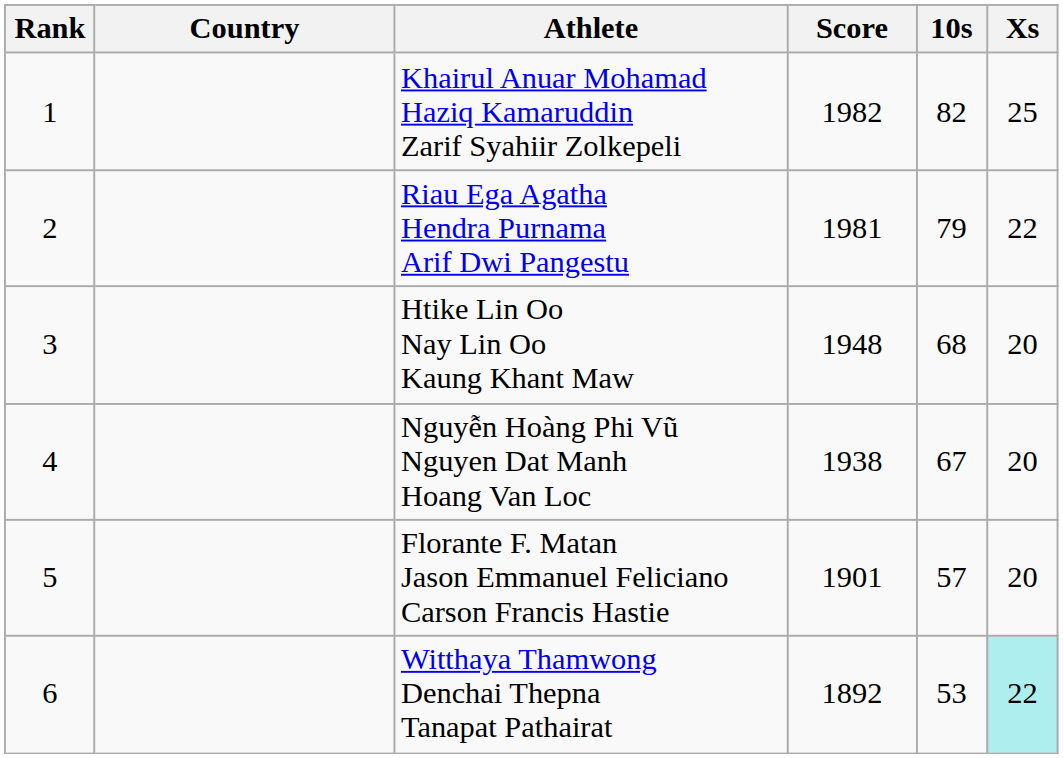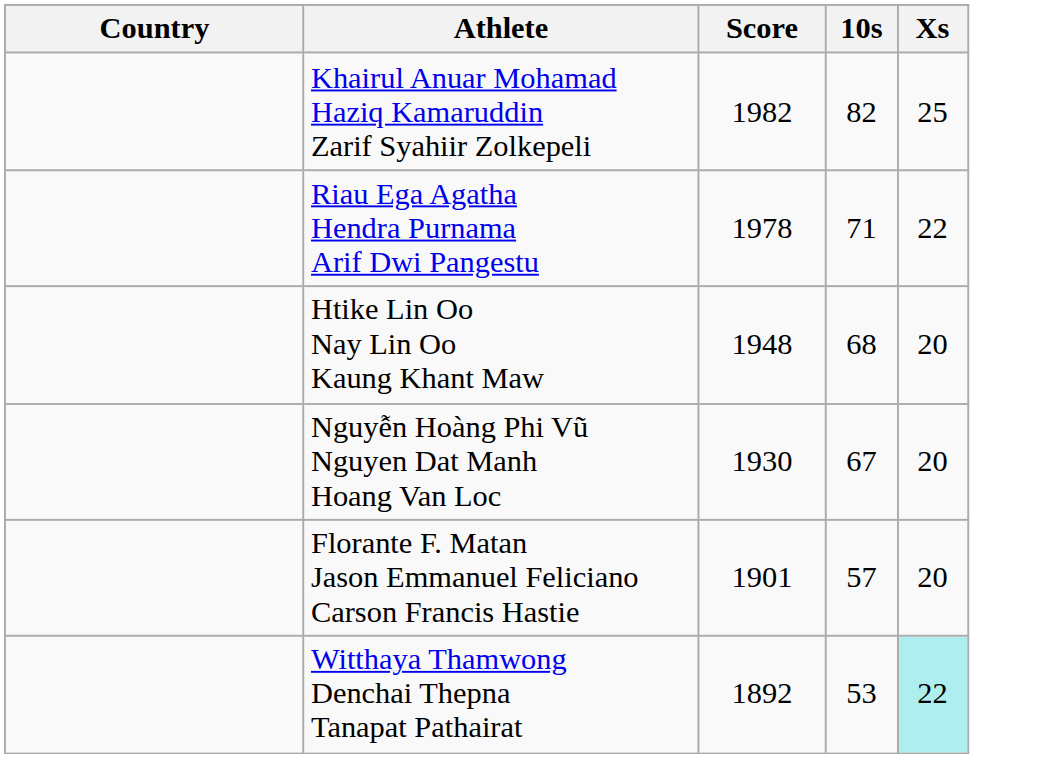 <table class=wikitable style="text-align:center">
 <tr>
-<th width=40>Rank</th>
 <th width=150>Country</th>
 <th width=200>Athlete</th>
 <th width=60>Score</th>
 <th width=30>10s</th>
 <th width=30>Xs</th>
 </tr>
 <tr>
-<td>1</td>
 <td></td>
 <td align=left><a href='#'>Khairul Anuar Mohamad</a><br><a href='#'>Haziq Kamaruddin</a><br>Zarif Syahiir Zolkepeli</td>
 <td>1982</td>
 <td>82</td>
 <td>25</td>
 </tr>
 <tr>
-<td>2</td>
 <td></td>
 <td align=left><a href='#'>Riau Ega Agatha</a><br><a href='#'>Hendra Purnama</a><br><a href='#'>Arif Dwi Pangestu</a></td>
-<td>1981</td>
-<td>79</td>
+<td>1978</td>
+<td>71</td>
 <td>22</td>
 </tr>
 <tr>
-<td>3</td>
 <td></td>
 <td align=left>Htike Lin Oo<br>Nay Lin Oo<br>Kaung Khant Maw</td>
 <td>1948</td>
 <td>68</td>
 <td>20</td>
 </tr>
 <tr>
-<td>4</td>
 <td></td>
 <td align=left>Nguyễn Hoàng Phi Vũ<br>Nguyen Dat Manh<br>Hoang Van Loc</td>
-<td>1938</td>
+<td>1930</td>
 <td>67</td>
 <td>20</td>
 </tr>
 <tr>
-<td>5</td>
 <td></td>
 <td align=left>Florante F. Matan<br>Jason Emmanuel Feliciano<br>Carson Francis Hastie</td>
 <td>1901</td>
 <td>57</td>
 <td>20</td>
 </tr>
 <tr>
-<td>6</td>
 <td></td>
 <td align=left><a href='#'>Witthaya Thamwong</a><br>Denchai Thepna<br>Tanapat Pathairat</td>
 <td>1892</td>
 <td>53</td>
 <td style="background: paleturquoise;">22</td>
 </tr>
 </table>
